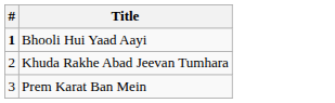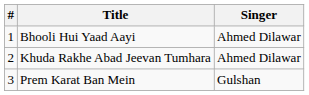 <table class="wikitable" style="font-size:95%;">
 <tr>
 <th>#</th>
 <th>Title</th>
+<th>Singer</th>
 </tr>
 <tr>
-<td><strong>1</strong></td>
+<td>1</td>
 <td>Bhooli Hui Yaad Aayi</td>
+<td>Ahmed Dilawar</td>
 </tr>
 <tr>
 <td>2</td>
 <td>Khuda Rakhe Abad Jeevan Tumhara</td>
+<td>Ahmed Dilawar</td>
 </tr>
 <tr>
 <td>3</td>
 <td>Prem Karat Ban Mein</td>
+<td>Gulshan</td>
 </tr>
 </table>
